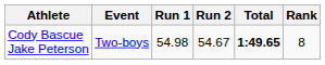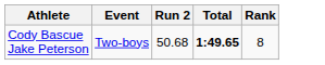 <table class="wikitable" style="font-size:90%;">
 <tr>
 <th>Athlete</th>
 <th>Event</th>
-<th>Run 1</th>
 <th>Run 2</th>
 <th>Total</th>
 <th>Rank</th>
 </tr>
 <tr>
 <td><a href='#'>Cody Bascue</a><br> <a href='#'>Jake Peterson</a></td>
 <td><a href='#'>Two-boys</a></td>
-<td align=center>54.98</td>
-<td align=center>54.67</td>
+<td align=center>50.68</td>
 <td align=center><strong>1:49.65</strong></td>
 <td align=center>8</td>
 </tr>
 </table>
